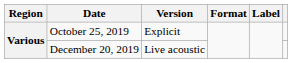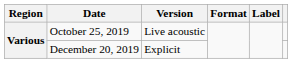 <table class="wikitable plainrowheaders">
 <tr>
 <th scope="col">Region</th>
 <th scope="col">Date</th>
 <th scope="col">Version</th>
 <th scope="col">Format</th>
 <th scope="col">Label</th>
 <th scope="col"></th>
 </tr>
 <tr>
 <th scope="row" rowspan="2">Various</th>
 <td>October 25, 2019</td>
-<td>Explicit</td>
+<td>Live acoustic</td>
 <td rowspan="2"></td>
 <td rowspan="2"></td>
 <td></td>
 </tr>
 <tr>
 <td>December 20, 2019</td>
-<td>Live acoustic</td>
+<td>Explicit</td>
 <td></td>
 </tr>
 </table>
